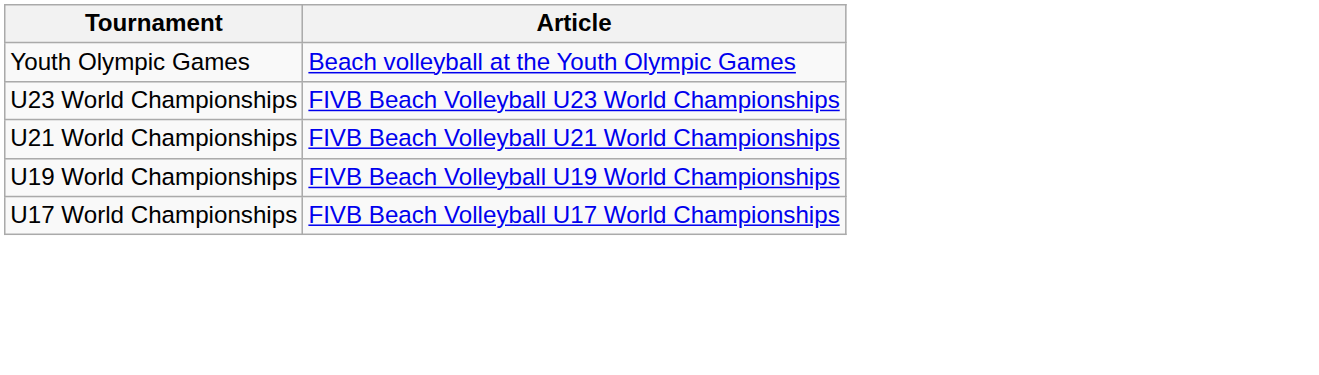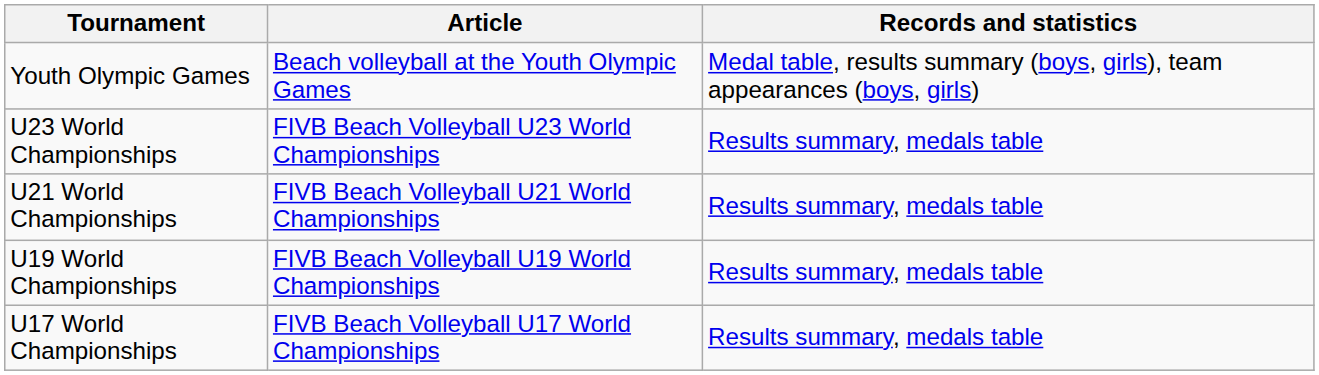 <table class="wikitable">
 <tr>
 <th>Tournament</th>
 <th>Article</th>
+<th>Records and statistics</th>
 </tr>
 <tr>
 <td>Youth Olympic Games</td>
 <td><a href='#'>Beach volleyball at the Youth Olympic Games</a></td>
+<td><a href='#'>Medal table</a>, results summary (<a href='#'>boys</a>, <a href='#'>girls</a>), team appearances (<a href='#'>boys</a>, <a href='#'>girls</a>)</td>
 </tr>
 <tr>
 <td>U23 World Championships</td>
 <td><a href='#'>FIVB Beach Volleyball U23 World Championships</a></td>
+<td><a href='#'>Results summary</a>, <a href='#'>medals table</a></td>
 </tr>
 <tr>
 <td>U21 World Championships</td>
 <td><a href='#'>FIVB Beach Volleyball U21 World Championships</a></td>
+<td><a href='#'>Results summary</a>, <a href='#'>medals table</a></td>
 </tr>
 <tr>
 <td>U19 World Championships</td>
 <td><a href='#'>FIVB Beach Volleyball U19 World Championships</a></td>
+<td><a href='#'>Results summary</a>, <a href='#'>medals table</a></td>
 </tr>
 <tr>
 <td>U17 World Championships</td>
 <td><a href='#'>FIVB Beach Volleyball U17 World Championships</a></td>
+<td><a href='#'>Results summary</a>, <a href='#'>medals table</a></td>
 </tr>
 </table>
